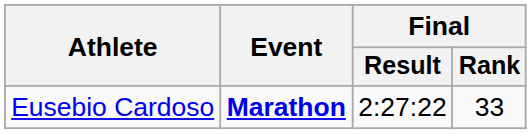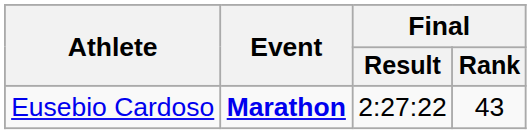 <table class="wikitable" style="font-size:90%">
 <tr>
 <th rowspan=2>Athlete</th>
 <th rowspan=2>Event</th>
 <th colspan=2>Final</th>
 </tr>
 <tr style="font-size:95%">
 <th>Result</th>
 <th>Rank</th>
 </tr>
 <tr align=center>
 <td align=left><a href='#'>Eusebio Cardoso</a></td>
 <td align=left><strong><a href='#'>Marathon</a></strong></td>
 <td>2:27:22</td>
-<td>33</td>
+<td>43</td>
 </tr>
 </table>
